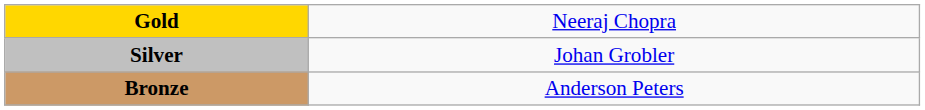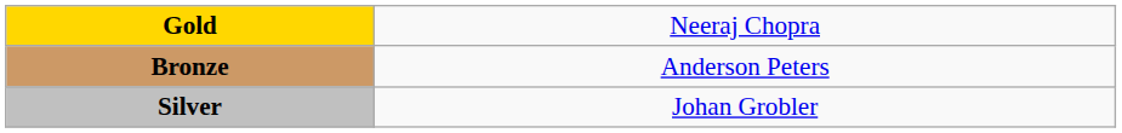 <table class="wikitable" style=" text-align:center; " width="35%">
 <tr>
 <td style="background:gold"><strong>Gold</strong></td>
 <td><a href='#'>Neeraj Chopra</a> <br><small></small></td>
 </tr>
 <tr>
+<td style="background:#cc9966"><strong>Bronze</strong></td>
+<td><a href='#'>Anderson Peters</a> <br><small></small></td>
+</tr>
+<tr>
 <td style="background:silver"><strong>Silver</strong></td>
 <td><a href='#'>Johan Grobler</a><br><small> </small></td>
 </tr>
-<tr>
-<td style="background:#cc9966"><strong>Bronze</strong></td>
-<td><a href='#'>Anderson Peters</a> <br><small></small></td>
-</tr>
 </table>
